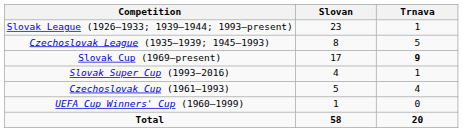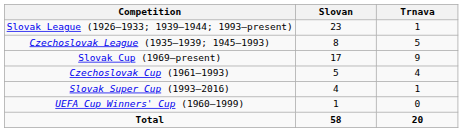 <table class="wikitable" style="text-align:center;font-size:95%">
 <tr>
 <th>Competition</th>
 <th style="width:100px;">Slovan</th>
 <th style="width:100px;">Trnava</th>
 </tr>
 <tr>
 <td><a href='#'>Slovak League</a> (1926–1933; 1939–1944; 1993–present)</td>
 <td>23</td>
 <td>1</td>
 </tr>
 <tr>
 <td><em><a href='#'>Czechoslovak League</a></em> (1935–1939; 1945–1993)</td>
 <td>8</td>
 <td>5</td>
 </tr>
 <tr>
 <td><a href='#'>Slovak Cup</a> (1969–present)</td>
 <td>17</td>
-<td><strong>9</strong></td>
+<td>9</td>
+</tr>
+<tr>
+<td><em><a href='#'>Czechoslovak Cup</a></em> (1961–1993)</td>
+<td>5</td>
+<td>4</td>
 </tr>
 <tr>
 <td><em><a href='#'>Slovak Super Cup</a></em> (1993–2016)</td>
 <td>4</td>
 <td>1</td>
-</tr>
-<tr>
-<td><em><a href='#'>Czechoslovak Cup</a></em> (1961–1993)</td>
-<td>5</td>
-<td>4</td>
 </tr>
 <tr>
 <td><em><a href='#'>UEFA Cup Winners' Cup</a></em> (1960–1999)</td>
 <td>1</td>
 <td>0</td>
 </tr>
 <tr>
 <td><strong>Total</strong></td>
 <td><strong>58</strong></td>
 <td><strong>20</strong></td>
 </tr>
 </table>
